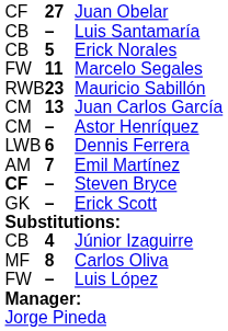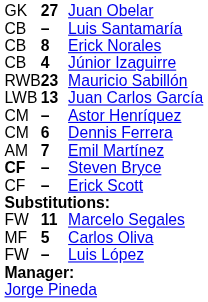 <table style="font-size: 90%" cellspacing="0" cellpadding="0" align="center">
 <tr>
 <td colspan=4></td>
 </tr>
 <tr>
 <th width="25"></th>
 <th width="25"></th>
 </tr>
 <tr>
-<td>CF</td>
+<td>GK</td>
 <td><strong>27</strong></td>
 <td> <a href='#'>Juan Obelar</a></td>
 </tr>
 <tr>
 <td>CB</td>
 <td><strong>–</strong></td>
 <td> <a href='#'>Luis Santamaría</a></td>
 <td></td>
 <td></td>
 </tr>
 <tr>
 <td>CB</td>
-<td><strong>5</strong></td>
+<td><strong>8</strong></td>
 <td> <a href='#'>Erick Norales</a></td>
 </tr>
 <tr>
-<td>FW</td>
-<td><strong>11</strong></td>
-<td> <a href='#'>Marcelo Segales</a></td>
+<td>CB</td>
+<td><strong>4</strong></td>
+<td> <a href='#'>Júnior Izaguirre</a></td>
 <td></td>
 <td></td>
 <td></td>
 <td></td>
 </tr>
 <tr>
 <td>RWB</td>
 <td><strong>23</strong></td>
 <td> <a href='#'>Mauricio Sabillón</a></td>
 </tr>
 <tr>
-<td>CM</td>
+<td>LWB</td>
 <td><strong>13</strong></td>
 <td> <a href='#'>Juan Carlos García</a></td>
 </tr>
 <tr>
 <td>CM</td>
 <td><strong>–</strong></td>
 <td> <a href='#'>Astor Henríquez</a></td>
 </tr>
 <tr>
-<td>LWB</td>
+<td>CM</td>
 <td><strong>6</strong></td>
 <td> <a href='#'>Dennis Ferrera</a></td>
 <td></td>
 <td></td>
 </tr>
 <tr>
 <td>AM</td>
 <td><strong>7</strong></td>
 <td> <a href='#'>Emil Martínez</a></td>
 </tr>
 <tr>
 <td><strong>CF</strong></td>
 <td><strong>–</strong></td>
 <td> <a href='#'>Steven Bryce</a></td>
 <td></td>
 <td></td>
 </tr>
 <tr>
-<td>GK</td>
+<td>CF</td>
 <td><strong>–</strong></td>
 <td> <a href='#'>Erick Scott</a></td>
 </tr>
 <tr>
 <td colspan=3><strong>Substitutions:</strong></td>
 </tr>
 <tr>
-<td>CB</td>
-<td><strong>4</strong></td>
-<td> <a href='#'>Júnior Izaguirre</a></td>
+<td>FW</td>
+<td><strong>11</strong></td>
+<td> <a href='#'>Marcelo Segales</a></td>
 <td></td>
 <td></td>
 <td></td>
 <td></td>
 </tr>
 <tr>
 <td>MF</td>
-<td><strong>8</strong></td>
+<td><strong>5</strong></td>
 <td> <a href='#'>Carlos Oliva</a></td>
 <td></td>
 <td></td>
 </tr>
 <tr>
 <td>FW</td>
 <td><strong>–</strong></td>
 <td> <a href='#'>Luis López</a></td>
 <td></td>
 <td></td>
 </tr>
 <tr>
 <td colspan=3><strong>Manager:</strong></td>
 </tr>
 <tr>
 <td colspan=3> <a href='#'>Jorge Pineda</a></td>
 </tr>
 </table>
